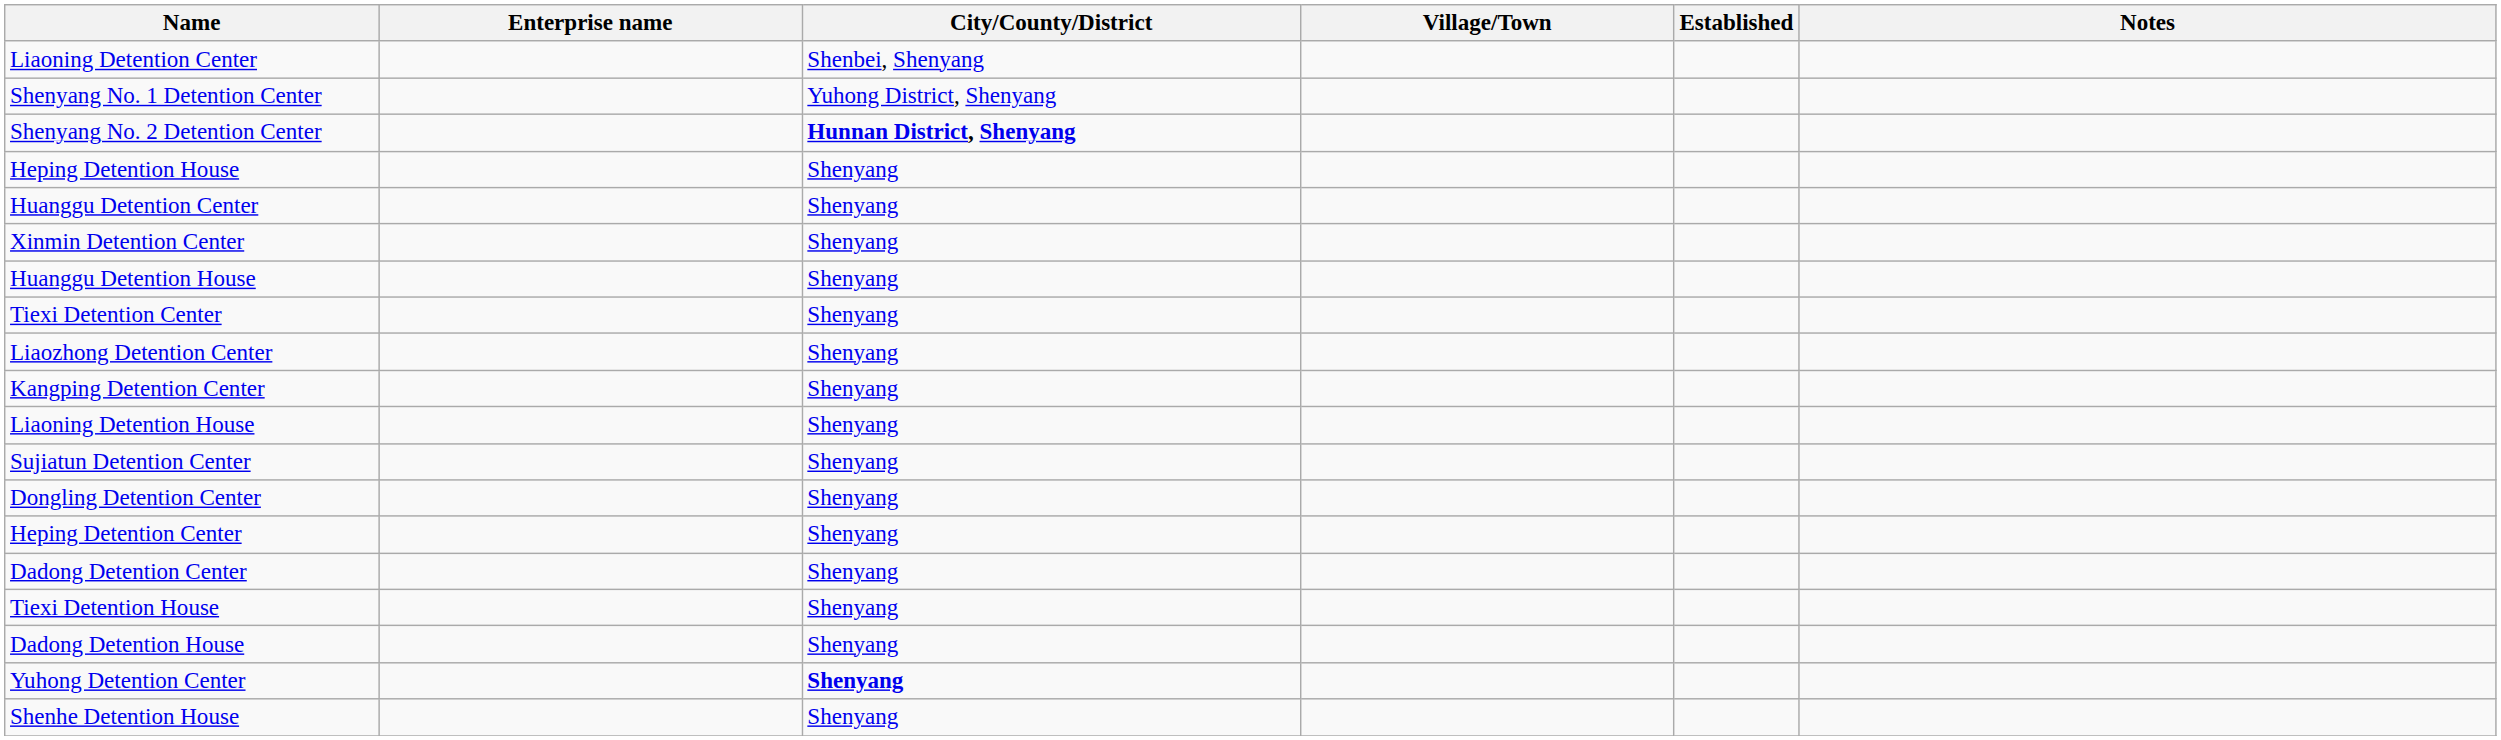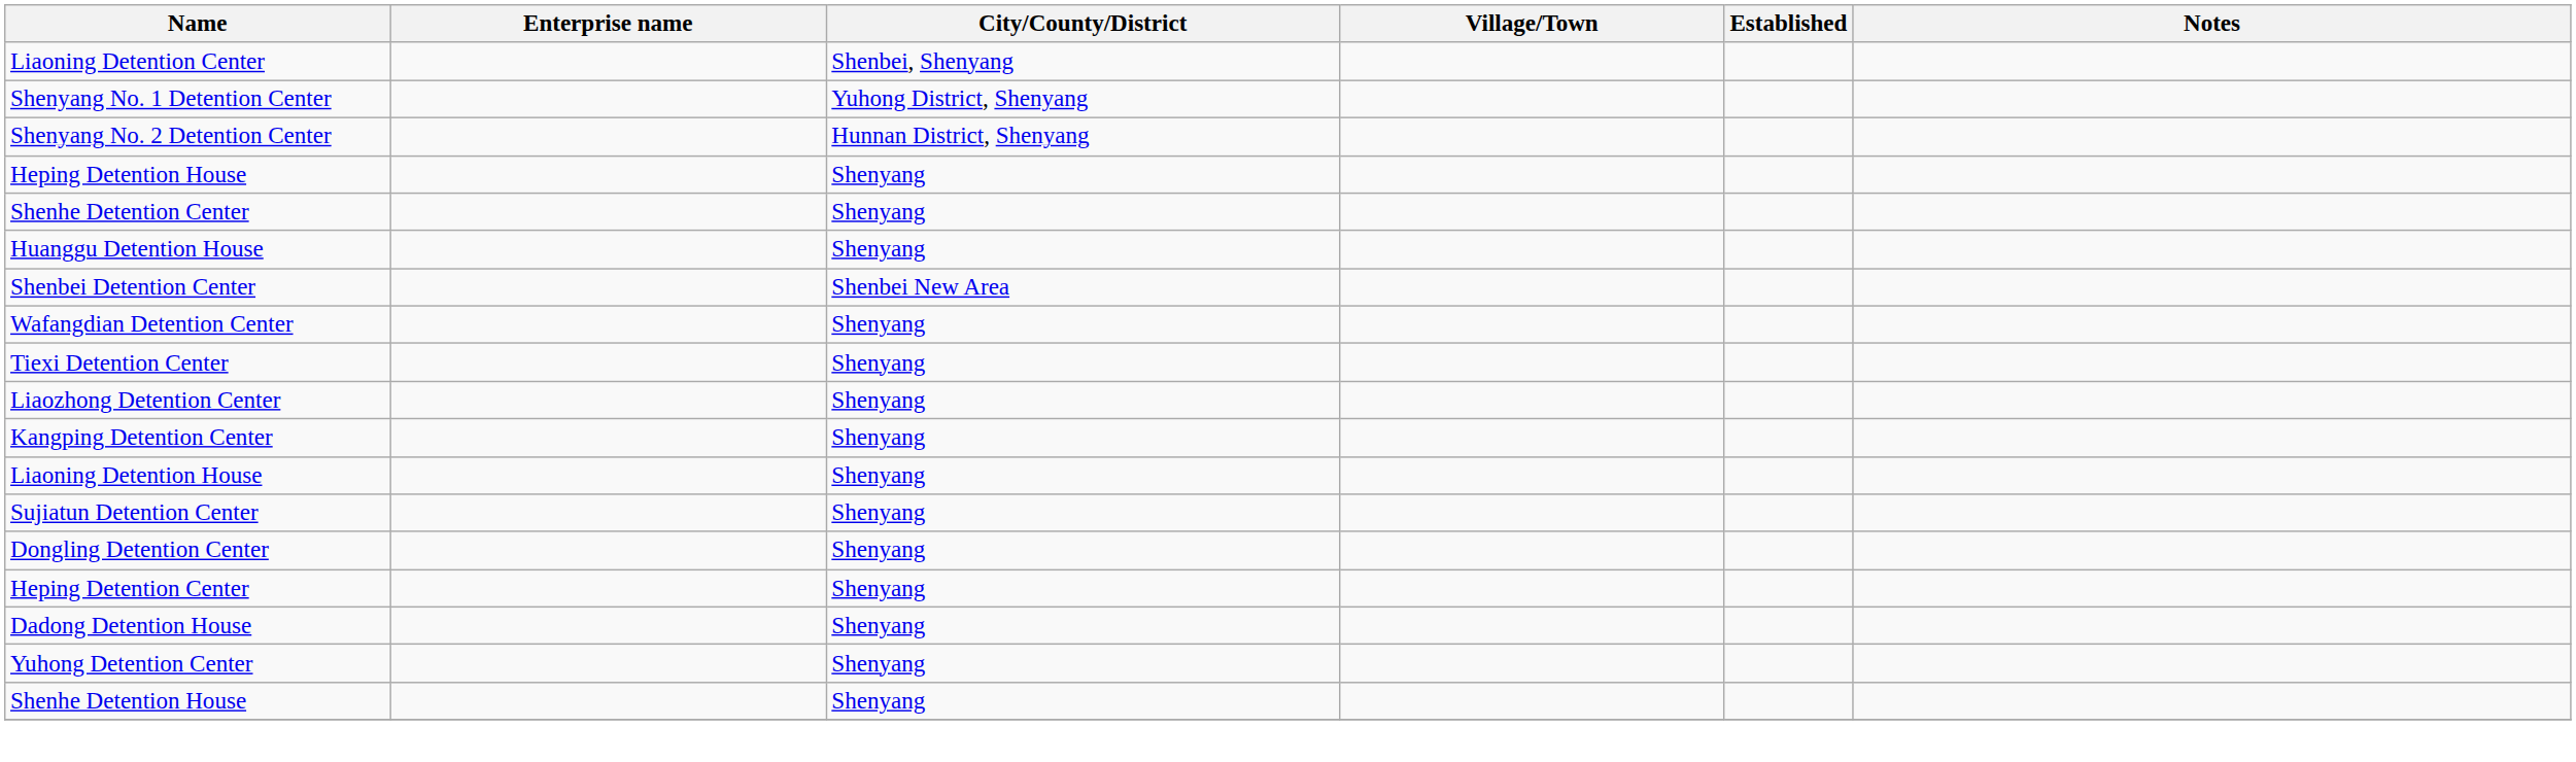 <table class="wikitable">
 <tr>
 <th width=15%>Name</th>
 <th width=17%>Enterprise name</th>
 <th width=20%>City/County/District</th>
 <th width=15%>Village/Town</th>
 <th width=5%>Established</th>
 <th width=28%>Notes</th>
 </tr>
 <tr>
 <td><a href='#'>Liaoning Detention Center</a></td>
 <td></td>
 <td><a href='#'>Shenbei</a>, <a href='#'>Shenyang</a></td>
 <td></td>
 <td></td>
 <td></td>
 </tr>
 <tr>
 <td><a href='#'>Shenyang No. 1 Detention Center</a></td>
 <td></td>
 <td><a href='#'>Yuhong District</a>, <a href='#'>Shenyang</a></td>
 <td></td>
 <td></td>
 <td></td>
 </tr>
 <tr>
 <td><a href='#'>Shenyang No. 2 Detention Center</a></td>
 <td></td>
-<td><strong><a href='#'>Hunnan District</a>, <a href='#'>Shenyang</a></strong></td>
+<td><a href='#'>Hunnan District</a>, <a href='#'>Shenyang</a></td>
 <td></td>
 <td></td>
 <td></td>
 </tr>
 <tr>
 <td><a href='#'>Heping Detention House</a></td>
 <td></td>
 <td><a href='#'>Shenyang</a></td>
 <td></td>
 <td></td>
 <td></td>
 </tr>
 <tr>
-<td><a href='#'>Huanggu Detention Center</a></td>
-<td></td>
-<td><a href='#'>Shenyang</a></td>
-<td></td>
-<td></td>
-<td></td>
-</tr>
-<tr>
-<td><a href='#'>Xinmin Detention Center</a></td>
+<td><a href='#'>Shenhe Detention Center</a></td>
 <td></td>
 <td><a href='#'>Shenyang</a></td>
 <td></td>
 <td></td>
 <td></td>
 </tr>
 <tr>
 <td><a href='#'>Huanggu Detention House</a></td>
+<td></td>
+<td><a href='#'>Shenyang</a></td>
+<td></td>
+<td></td>
+<td></td>
+</tr>
+<tr>
+<td><a href='#'>Shenbei Detention Center</a></td>
+<td></td>
+<td><a href='#'>Shenbei New Area</a></td>
+<td></td>
+<td></td>
+<td></td>
+</tr>
+<tr>
+<td><a href='#'>Wafangdian Detention Center</a></td>
 <td></td>
 <td><a href='#'>Shenyang</a></td>
 <td></td>
 <td></td>
 <td></td>
 </tr>
 <tr>
 <td><a href='#'>Tiexi Detention Center</a></td>
 <td></td>
 <td><a href='#'>Shenyang</a></td>
 <td></td>
 <td></td>
 <td></td>
 </tr>
 <tr>
 <td><a href='#'>Liaozhong Detention Center</a></td>
 <td></td>
 <td><a href='#'>Shenyang</a></td>
 <td></td>
 <td></td>
 <td></td>
 </tr>
 <tr>
 <td><a href='#'>Kangping Detention Center</a></td>
 <td></td>
 <td><a href='#'>Shenyang</a></td>
 <td></td>
 <td></td>
 <td></td>
 </tr>
 <tr>
 <td><a href='#'>Liaoning Detention House</a></td>
 <td></td>
 <td><a href='#'>Shenyang</a></td>
 <td></td>
 <td></td>
 <td></td>
 </tr>
 <tr>
 <td><a href='#'>Sujiatun Detention Center</a></td>
 <td></td>
 <td><a href='#'>Shenyang</a></td>
 <td></td>
 <td></td>
 <td></td>
 </tr>
 <tr>
 <td><a href='#'>Dongling Detention Center</a></td>
 <td></td>
 <td><a href='#'>Shenyang</a></td>
 <td></td>
 <td></td>
 <td></td>
 </tr>
 <tr>
 <td><a href='#'>Heping Detention Center</a></td>
 <td></td>
 <td><a href='#'>Shenyang</a></td>
 <td></td>
 <td></td>
 <td></td>
 </tr>
 <tr>
-<td><a href='#'>Dadong Detention Center</a></td>
-<td></td>
-<td><a href='#'>Shenyang</a></td>
-<td></td>
-<td></td>
-<td></td>
-</tr>
-<tr>
-<td><a href='#'>Tiexi Detention House</a></td>
-<td></td>
-<td><a href='#'>Shenyang</a></td>
-<td></td>
-<td></td>
-<td></td>
-</tr>
-<tr>
 <td><a href='#'>Dadong Detention House</a></td>
 <td></td>
 <td><a href='#'>Shenyang</a></td>
 <td></td>
 <td></td>
 <td></td>
 </tr>
 <tr>
 <td><a href='#'>Yuhong Detention Center</a></td>
 <td></td>
-<td><strong><a href='#'>Shenyang</a></strong></td>
+<td><a href='#'>Shenyang</a></td>
 <td></td>
 <td></td>
 <td></td>
 </tr>
 <tr>
 <td><a href='#'>Shenhe Detention House</a></td>
 <td></td>
 <td><a href='#'>Shenyang</a></td>
 <td></td>
 <td></td>
 <td></td>
 </tr>
 <tr>
 </tr>
 </table>
